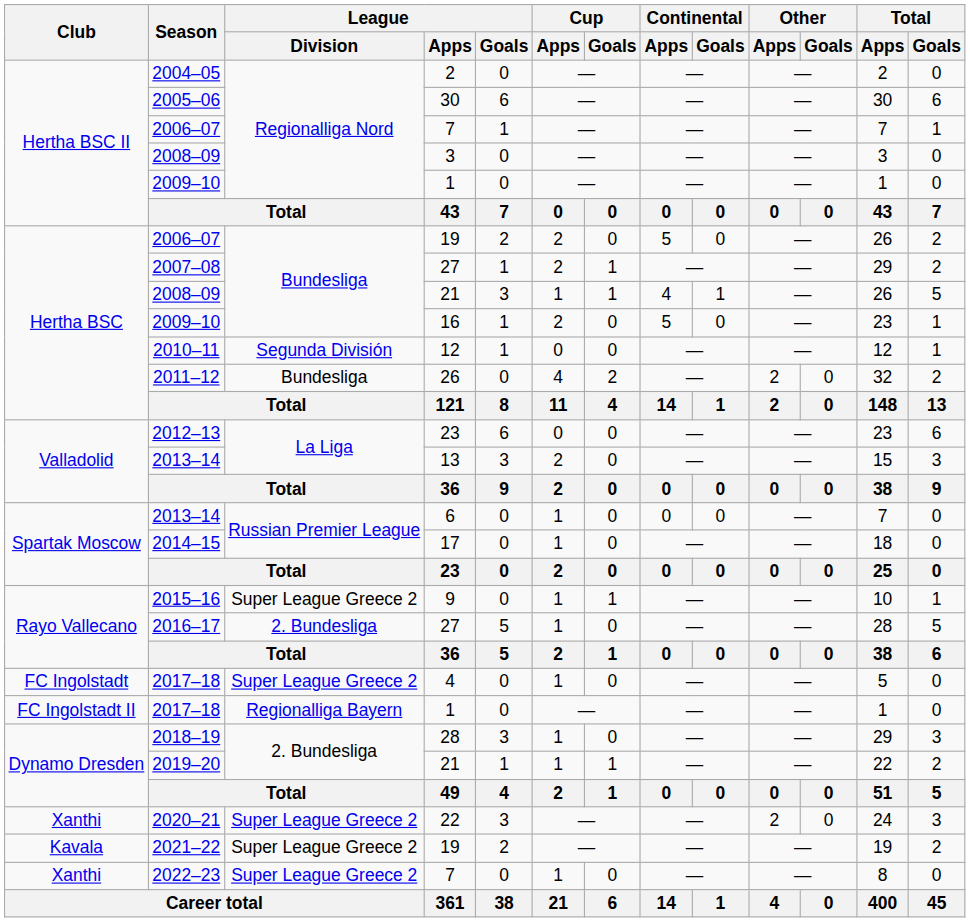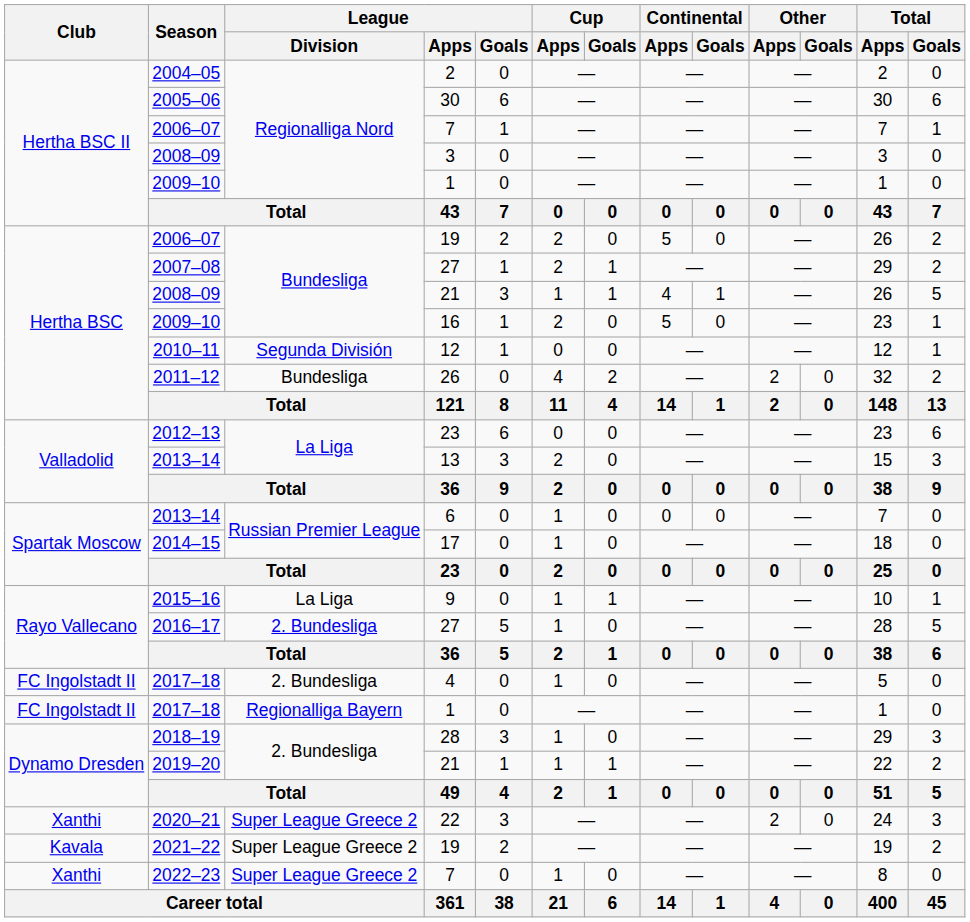 <table class="wikitable" style="text-align:center">
 <tr>
 <th rowspan="2">Club</th>
 <th rowspan="2">Season</th>
 <th colspan="3">League</th>
 <th colspan="2">Cup</th>
 <th colspan="2">Continental</th>
 <th colspan="2">Other</th>
 <th colspan="2">Total</th>
 </tr>
 <tr>
 <th>Division</th>
 <th>Apps</th>
 <th>Goals</th>
 <th>Apps</th>
 <th>Goals</th>
 <th>Apps</th>
 <th>Goals</th>
 <th>Apps</th>
 <th>Goals</th>
 <th>Apps</th>
 <th>Goals</th>
 </tr>
 <tr>
 <td rowspan="6"><a href='#'>Hertha BSC II</a></td>
 <td><a href='#'>2004–05</a></td>
 <td rowspan="5"><a href='#'>Regionalliga Nord</a></td>
 <td>2</td>
 <td>0</td>
 <td colspan="2">—</td>
 <td colspan="2">—</td>
 <td colspan="2">—</td>
 <td>2</td>
 <td>0</td>
 </tr>
 <tr>
 <td><a href='#'>2005–06</a></td>
 <td>30</td>
 <td>6</td>
 <td colspan="2">—</td>
 <td colspan="2">—</td>
 <td colspan="2">—</td>
 <td>30</td>
 <td>6</td>
 </tr>
 <tr>
 <td><a href='#'>2006–07</a></td>
 <td>7</td>
 <td>1</td>
 <td colspan="2">—</td>
 <td colspan="2">—</td>
 <td colspan="2">—</td>
 <td>7</td>
 <td>1</td>
 </tr>
 <tr>
 <td><a href='#'>2008–09</a></td>
 <td>3</td>
 <td>0</td>
 <td colspan="2">—</td>
 <td colspan="2">—</td>
 <td colspan="2">—</td>
 <td>3</td>
 <td>0</td>
 </tr>
 <tr>
 <td><a href='#'>2009–10</a></td>
 <td>1</td>
 <td>0</td>
 <td colspan="2">—</td>
 <td colspan="2">—</td>
 <td colspan="2">—</td>
 <td>1</td>
 <td>0</td>
 </tr>
 <tr>
 <th colspan="2">Total</th>
 <th>43</th>
 <th>7</th>
 <th>0</th>
 <th>0</th>
 <th>0</th>
 <th>0</th>
 <th>0</th>
 <th>0</th>
 <th>43</th>
 <th>7</th>
 </tr>
 <tr>
 <td rowspan="7"><a href='#'>Hertha BSC</a></td>
 <td><a href='#'>2006–07</a></td>
 <td rowspan="4"><a href='#'>Bundesliga</a></td>
 <td>19</td>
 <td>2</td>
 <td>2</td>
 <td>0</td>
 <td>5</td>
 <td>0</td>
 <td colspan="2">—</td>
 <td>26</td>
 <td>2</td>
 </tr>
 <tr>
 <td><a href='#'>2007–08</a></td>
 <td>27</td>
 <td>1</td>
 <td>2</td>
 <td>1</td>
 <td colspan="2">—</td>
 <td colspan="2">—</td>
 <td>29</td>
 <td>2</td>
 </tr>
 <tr>
 <td><a href='#'>2008–09</a></td>
 <td>21</td>
 <td>3</td>
 <td>1</td>
 <td>1</td>
 <td>4</td>
 <td>1</td>
 <td colspan="2">—</td>
 <td>26</td>
 <td>5</td>
 </tr>
 <tr>
 <td><a href='#'>2009–10</a></td>
 <td>16</td>
 <td>1</td>
 <td>2</td>
 <td>0</td>
 <td>5</td>
 <td>0</td>
 <td colspan="2">—</td>
 <td>23</td>
 <td>1</td>
 </tr>
 <tr>
 <td><a href='#'>2010–11</a></td>
 <td><a href='#'>Segunda División</a></td>
 <td>12</td>
 <td>1</td>
 <td>0</td>
 <td>0</td>
 <td colspan="2">—</td>
 <td colspan="2">—</td>
 <td>12</td>
 <td>1</td>
 </tr>
 <tr>
 <td><a href='#'>2011–12</a></td>
 <td>Bundesliga</td>
 <td>26</td>
 <td>0</td>
 <td>4</td>
 <td>2</td>
 <td colspan="2">—</td>
 <td>2</td>
 <td>0</td>
 <td>32</td>
 <td>2</td>
 </tr>
 <tr>
 <th colspan="2">Total</th>
 <th>121</th>
 <th>8</th>
 <th>11</th>
 <th>4</th>
 <th>14</th>
 <th>1</th>
 <th>2</th>
 <th>0</th>
 <th>148</th>
 <th>13</th>
 </tr>
 <tr>
 <td rowspan="3"><a href='#'>Valladolid</a></td>
 <td><a href='#'>2012–13</a></td>
 <td rowspan="2"><a href='#'>La Liga</a></td>
 <td>23</td>
 <td>6</td>
 <td>0</td>
 <td>0</td>
 <td colspan="2">—</td>
 <td colspan="2">—</td>
 <td>23</td>
 <td>6</td>
 </tr>
 <tr>
 <td><a href='#'>2013–14</a></td>
 <td>13</td>
 <td>3</td>
 <td>2</td>
 <td>0</td>
 <td colspan="2">—</td>
 <td colspan="2">—</td>
 <td>15</td>
 <td>3</td>
 </tr>
 <tr>
 <th colspan="2">Total</th>
 <th>36</th>
 <th>9</th>
 <th>2</th>
 <th>0</th>
 <th>0</th>
 <th>0</th>
 <th>0</th>
 <th>0</th>
 <th>38</th>
 <th>9</th>
 </tr>
 <tr>
 <td rowspan="3"><a href='#'>Spartak Moscow</a></td>
 <td><a href='#'>2013–14</a></td>
 <td rowspan="2"><a href='#'>Russian Premier League</a></td>
 <td>6</td>
 <td>0</td>
 <td>1</td>
 <td>0</td>
 <td>0</td>
 <td>0</td>
 <td colspan="2">—</td>
 <td>7</td>
 <td>0</td>
 </tr>
 <tr>
 <td><a href='#'>2014–15</a></td>
 <td>17</td>
 <td>0</td>
 <td>1</td>
 <td>0</td>
 <td colspan="2">—</td>
 <td colspan="2">—</td>
 <td>18</td>
 <td>0</td>
 </tr>
 <tr>
 <th colspan="2">Total</th>
 <th>23</th>
 <th>0</th>
 <th>2</th>
 <th>0</th>
 <th>0</th>
 <th>0</th>
 <th>0</th>
 <th>0</th>
 <th>25</th>
 <th>0</th>
 </tr>
 <tr>
 <td rowspan="3"><a href='#'>Rayo Vallecano</a></td>
 <td><a href='#'>2015–16</a></td>
-<td>Super League Greece 2</td>
+<td>La Liga</td>
 <td>9</td>
 <td>0</td>
 <td>1</td>
 <td>1</td>
 <td colspan="2">—</td>
 <td colspan="2">—</td>
 <td>10</td>
 <td>1</td>
 </tr>
 <tr>
 <td><a href='#'>2016–17</a></td>
 <td><a href='#'>2. Bundesliga</a></td>
 <td>27</td>
 <td>5</td>
 <td>1</td>
 <td>0</td>
 <td colspan="2">—</td>
 <td colspan="2">—</td>
 <td>28</td>
 <td>5</td>
 </tr>
 <tr>
 <th colspan="2">Total</th>
 <th>36</th>
 <th>5</th>
 <th>2</th>
 <th>1</th>
 <th>0</th>
 <th>0</th>
 <th>0</th>
 <th>0</th>
 <th>38</th>
 <th>6</th>
 </tr>
 <tr>
-<td><a href='#'>FC Ingolstadt</a></td>
+<td><a href='#'>FC Ingolstadt II</a></td>
 <td><a href='#'>2017–18</a></td>
-<td><a href='#'>Super League Greece 2</a></td>
+<td>2. Bundesliga</td>
 <td>4</td>
 <td>0</td>
 <td>1</td>
 <td>0</td>
 <td colspan="2">—</td>
 <td colspan="2">—</td>
 <td>5</td>
 <td>0</td>
 </tr>
 <tr>
 <td><a href='#'>FC Ingolstadt II</a></td>
 <td><a href='#'>2017–18</a></td>
 <td><a href='#'>Regionalliga Bayern</a></td>
 <td>1</td>
 <td>0</td>
 <td colspan="2">—</td>
 <td colspan="2">—</td>
 <td colspan="2">—</td>
 <td>1</td>
 <td>0</td>
 </tr>
 <tr>
 <td rowspan="3"><a href='#'>Dynamo Dresden</a></td>
 <td><a href='#'>2018–19</a></td>
 <td rowspan="2">2. Bundesliga</td>
 <td>28</td>
 <td>3</td>
 <td>1</td>
 <td>0</td>
 <td colspan="2">—</td>
 <td colspan="2">—</td>
 <td>29</td>
 <td>3</td>
 </tr>
 <tr>
 <td><a href='#'>2019–20</a></td>
 <td>21</td>
 <td>1</td>
 <td>1</td>
 <td>1</td>
 <td colspan="2">—</td>
 <td colspan="2">—</td>
 <td>22</td>
 <td>2</td>
 </tr>
 <tr>
 <th colspan="2">Total</th>
 <th>49</th>
 <th>4</th>
 <th>2</th>
 <th>1</th>
 <th>0</th>
 <th>0</th>
 <th>0</th>
 <th>0</th>
 <th>51</th>
 <th>5</th>
 </tr>
 <tr>
 <td><a href='#'>Xanthi</a></td>
 <td><a href='#'>2020–21</a></td>
 <td><a href='#'>Super League Greece 2</a></td>
 <td>22</td>
 <td>3</td>
 <td colspan="2">—</td>
 <td colspan="2">—</td>
 <td>2</td>
 <td>0</td>
 <td>24</td>
 <td>3</td>
 </tr>
 <tr>
 <td><a href='#'>Kavala</a></td>
 <td><a href='#'>2021–22</a></td>
 <td>Super League Greece 2</td>
 <td>19</td>
 <td>2</td>
 <td colspan="2">—</td>
 <td colspan="2">—</td>
 <td colspan="2">—</td>
 <td>19</td>
 <td>2</td>
 </tr>
 <tr>
 <td><a href='#'>Xanthi</a></td>
 <td><a href='#'>2022–23</a></td>
 <td><a href='#'>Super League Greece 2</a></td>
 <td>7</td>
 <td>0</td>
 <td>1</td>
 <td>0</td>
 <td colspan="2">—</td>
 <td colspan="2">—</td>
 <td>8</td>
 <td>0</td>
 </tr>
 <tr>
 <th colspan="3">Career total</th>
 <th>361</th>
 <th>38</th>
 <th>21</th>
 <th>6</th>
 <th>14</th>
 <th>1</th>
 <th>4</th>
 <th>0</th>
 <th>400</th>
 <th>45</th>
 </tr>
 </table>
